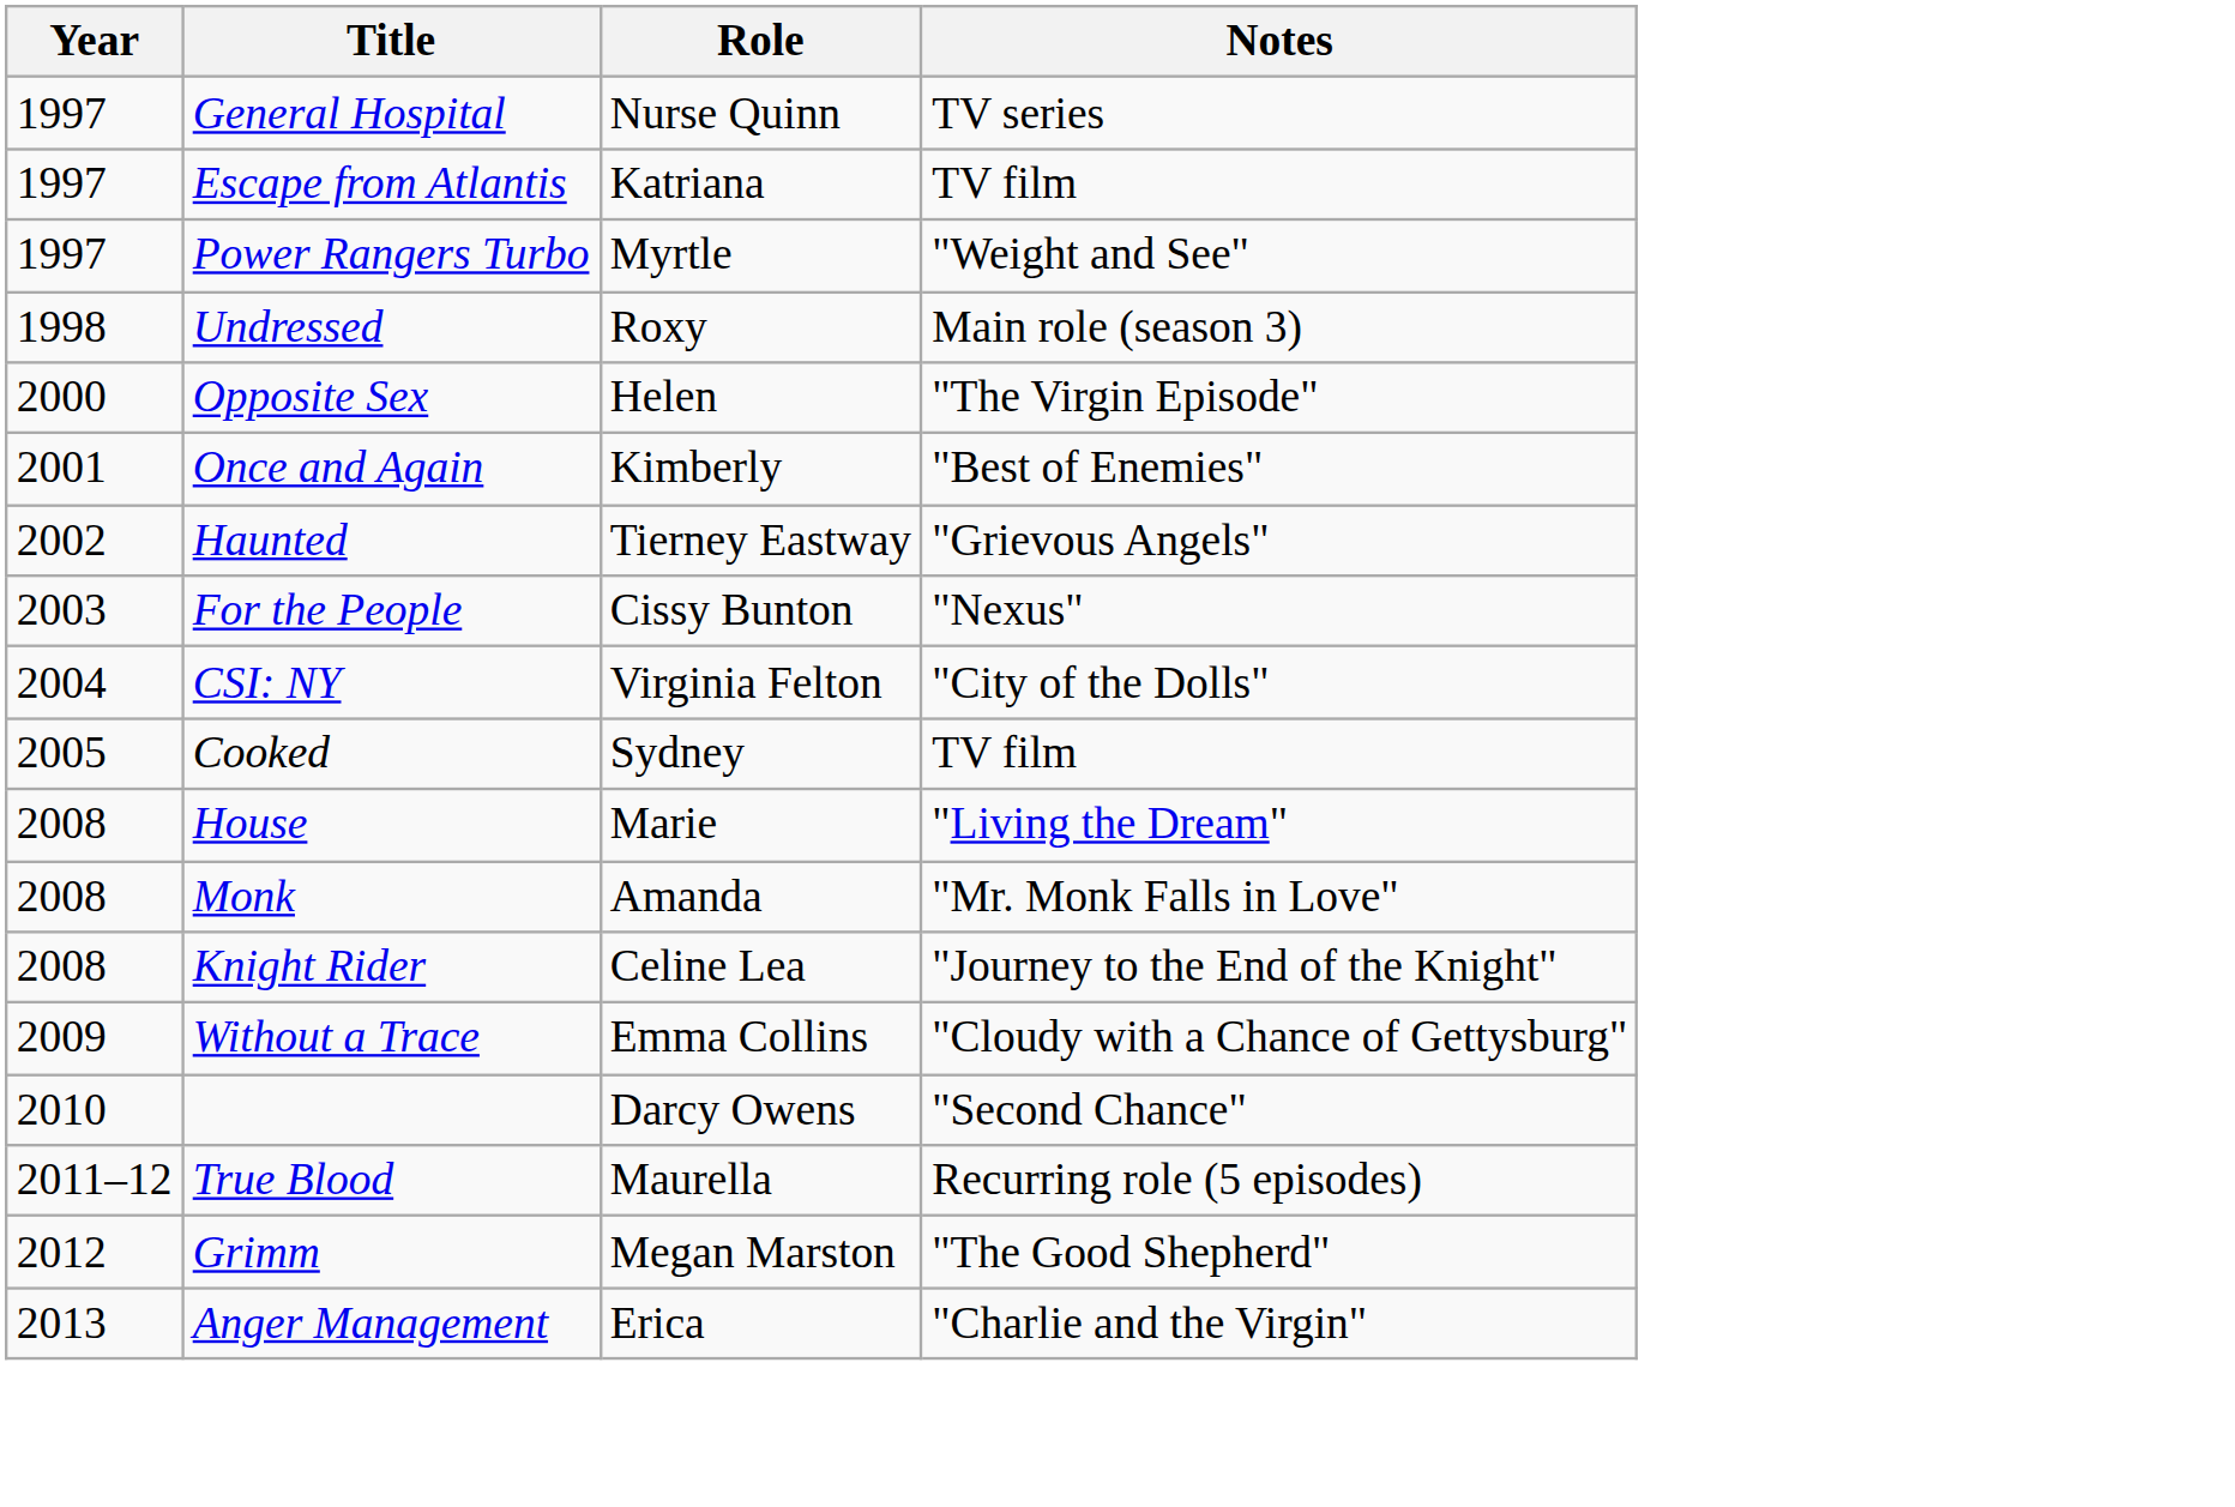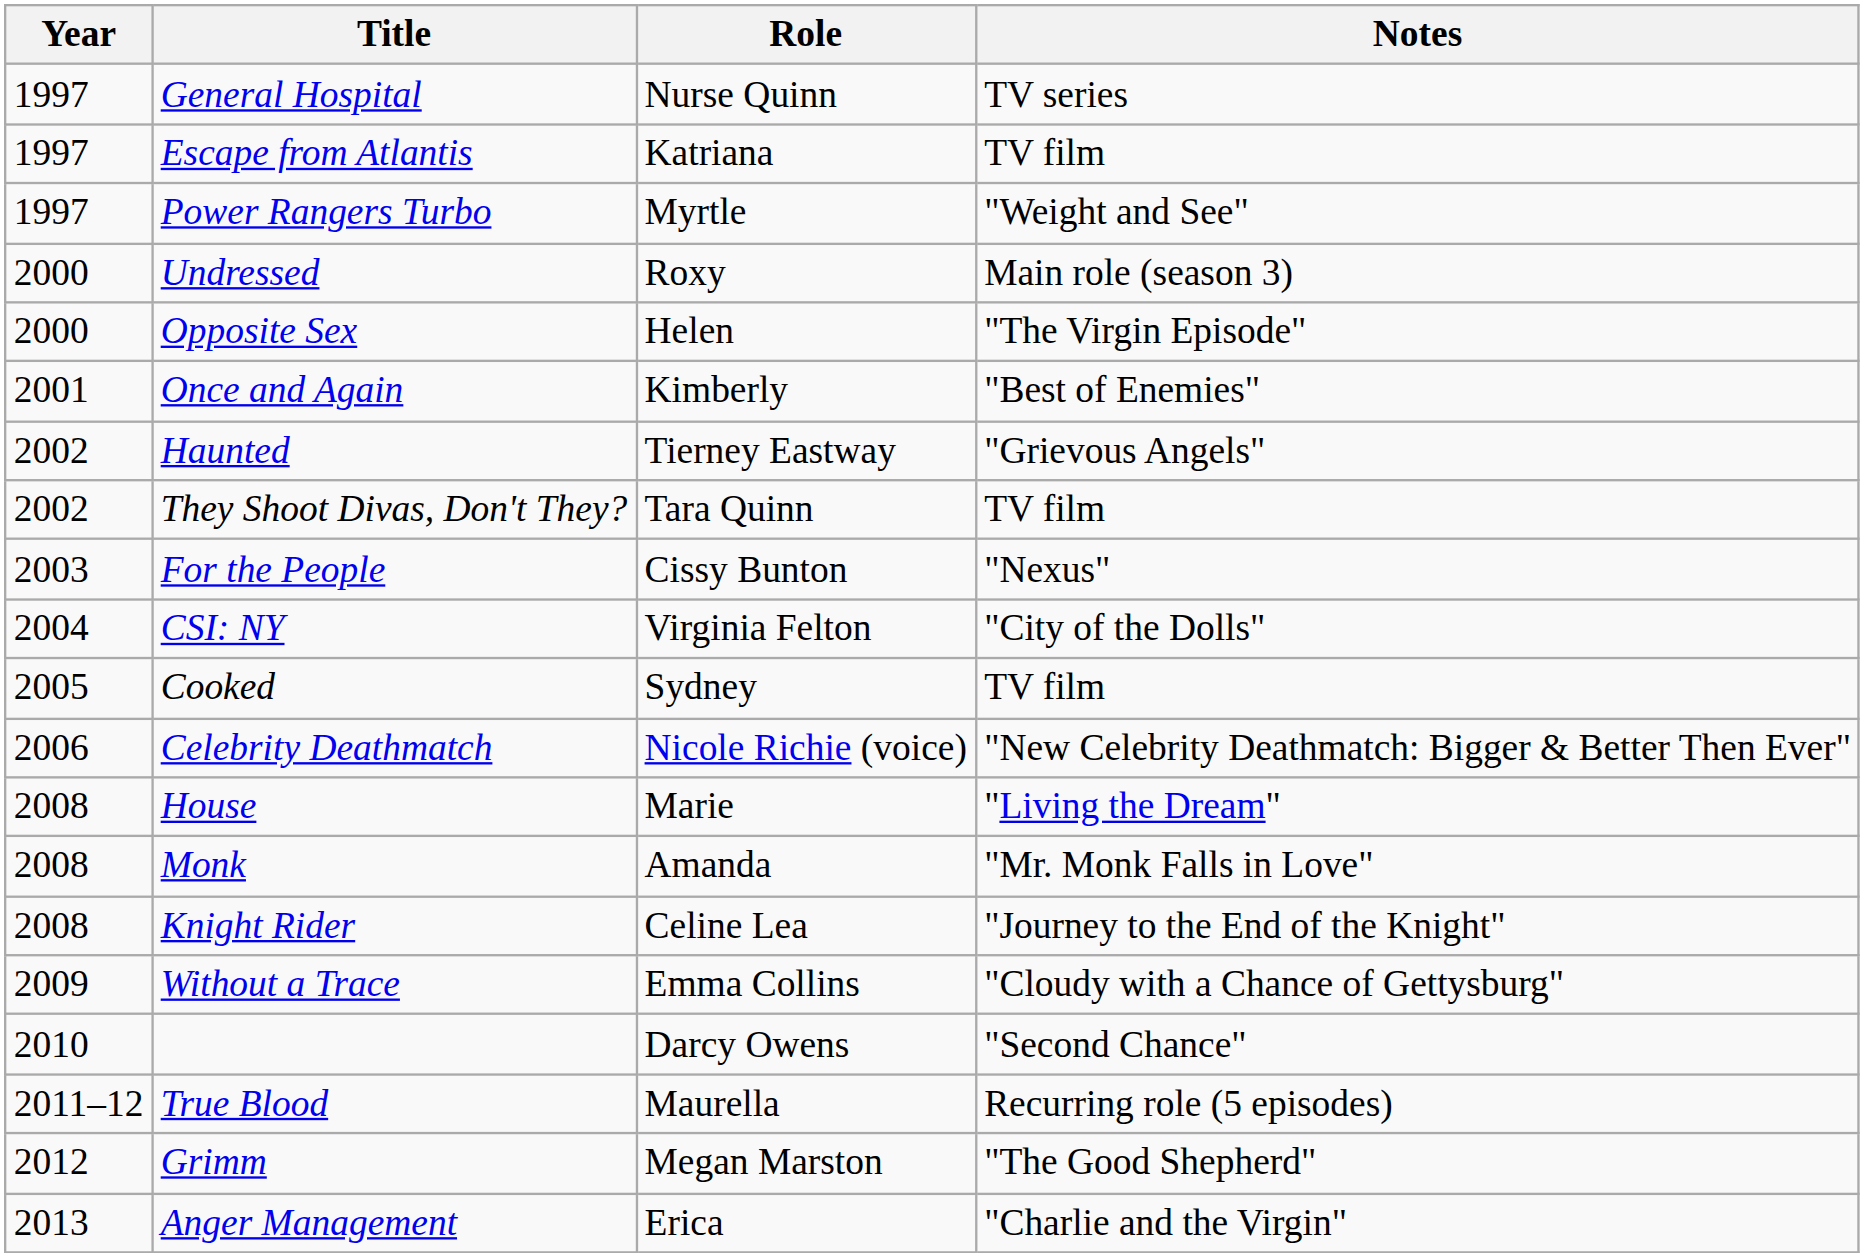 <table class="wikitable sortable">
 <tr>
 <th>Year</th>
 <th>Title</th>
 <th>Role</th>
 <th class="unsortable">Notes</th>
 </tr>
 <tr>
 <td>1997</td>
 <td><em><a href='#'>General Hospital</a></em></td>
 <td>Nurse Quinn</td>
 <td>TV series</td>
 </tr>
 <tr>
 <td>1997</td>
 <td><em><a href='#'>Escape from Atlantis</a></em></td>
 <td>Katriana</td>
 <td>TV film</td>
 </tr>
 <tr>
 <td>1997</td>
 <td><em><a href='#'>Power Rangers Turbo</a></em></td>
 <td>Myrtle</td>
 <td>"Weight and See"</td>
 </tr>
 <tr>
-<td>1998</td>
+<td>2000</td>
 <td><em><a href='#'>Undressed</a></em></td>
 <td>Roxy</td>
 <td>Main role (season 3)</td>
 </tr>
 <tr>
 <td>2000</td>
 <td><em><a href='#'>Opposite Sex</a></em></td>
 <td>Helen</td>
 <td>"The Virgin Episode"</td>
 </tr>
 <tr>
 <td>2001</td>
 <td><em><a href='#'>Once and Again</a></em></td>
 <td>Kimberly</td>
 <td>"Best of Enemies"</td>
 </tr>
 <tr>
 <td>2002</td>
 <td><em><a href='#'>Haunted</a></em></td>
 <td>Tierney Eastway</td>
 <td>"Grievous Angels"</td>
 </tr>
 <tr>
+<td>2002</td>
+<td><em>They Shoot Divas, Don't They?</em></td>
+<td>Tara Quinn</td>
+<td>TV film</td>
+</tr>
+<tr>
 <td>2003</td>
 <td><em><a href='#'>For the People</a></em></td>
 <td>Cissy Bunton</td>
 <td>"Nexus"</td>
 </tr>
 <tr>
 <td>2004</td>
 <td><em><a href='#'>CSI: NY</a></em></td>
 <td>Virginia Felton</td>
 <td>"City of the Dolls"</td>
 </tr>
 <tr>
 <td>2005</td>
 <td><em>Cooked</em></td>
 <td>Sydney</td>
 <td>TV film</td>
+</tr>
+<tr>
+<td>2006</td>
+<td><em><a href='#'>Celebrity Deathmatch</a></em></td>
+<td><a href='#'>Nicole Richie</a> (voice)</td>
+<td>"New Celebrity Deathmatch: Bigger & Better Then Ever"</td>
 </tr>
 <tr>
 <td>2008</td>
 <td><em><a href='#'>House</a></em></td>
 <td>Marie</td>
 <td>"<a href='#'>Living the Dream</a>"</td>
 </tr>
 <tr>
 <td>2008</td>
 <td><em><a href='#'>Monk</a></em></td>
 <td>Amanda</td>
 <td>"Mr. Monk Falls in Love"</td>
 </tr>
 <tr>
 <td>2008</td>
 <td><em><a href='#'>Knight Rider</a></em></td>
 <td>Celine Lea</td>
 <td>"Journey to the End of the Knight"</td>
 </tr>
 <tr>
 <td>2009</td>
 <td><em><a href='#'>Without a Trace</a></em></td>
 <td>Emma Collins</td>
 <td>"Cloudy with a Chance of Gettysburg"</td>
 </tr>
 <tr>
 <td>2010</td>
 <td><em></em></td>
 <td>Darcy Owens</td>
 <td>"Second Chance"</td>
 </tr>
 <tr>
 <td>2011–12</td>
 <td><em><a href='#'>True Blood</a></em></td>
 <td>Maurella</td>
 <td>Recurring role (5 episodes)</td>
 </tr>
 <tr>
 <td>2012</td>
 <td><em><a href='#'>Grimm</a></em></td>
 <td>Megan Marston</td>
 <td>"The Good Shepherd"</td>
 </tr>
 <tr>
 <td>2013</td>
 <td><em><a href='#'>Anger Management</a></em></td>
 <td>Erica</td>
 <td>"Charlie and the Virgin"</td>
 </tr>
 </table>
